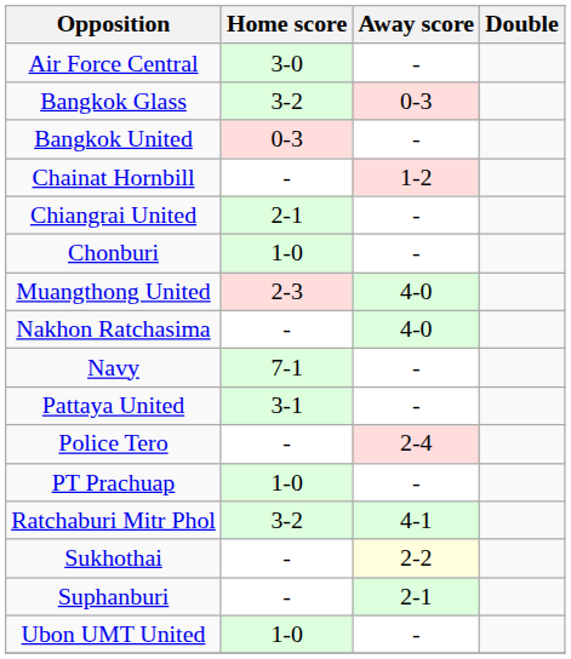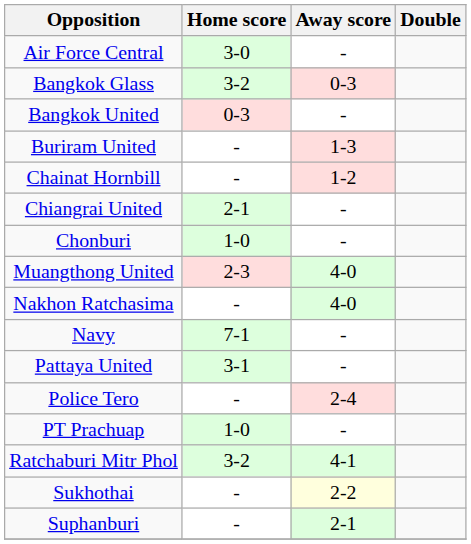 <table class="wikitable" style="text-align: center;">
 <tr>
 <th>Opposition</th>
 <th>Home score</th>
 <th>Away score</th>
 <th>Double</th>
 </tr>
 <tr>
 <td><a href='#'>Air Force Central</a></td>
 <td style="background:#dfd;">3-0</td>
 <td style="background:#fff;">-</td>
 <td></td>
 </tr>
 <tr>
 <td><a href='#'>Bangkok Glass</a></td>
 <td style="background:#dfd;">3-2</td>
 <td style="background:#fdd;">0-3</td>
 <td></td>
 </tr>
 <tr>
 <td><a href='#'>Bangkok United</a></td>
 <td style="background:#fdd;">0-3</td>
 <td style="background:#fff;">-</td>
+<td></td>
+</tr>
+<tr>
+<td><a href='#'>Buriram United</a></td>
+<td style="background:#fff;">-</td>
+<td style="background:#fdd;">1-3</td>
 <td></td>
 </tr>
 <tr>
 <td><a href='#'>Chainat Hornbill</a></td>
 <td style="background:#fff;">-</td>
 <td style="background:#fdd;">1-2</td>
 <td></td>
 </tr>
 <tr>
 <td><a href='#'>Chiangrai United</a></td>
 <td style="background:#dfd;">2-1</td>
 <td style="background:#fff;">-</td>
 <td></td>
 </tr>
 <tr>
 <td><a href='#'>Chonburi</a></td>
 <td style="background:#dfd;">1-0</td>
 <td style="background:#fff;">-</td>
 <td></td>
 </tr>
 <tr>
 <td><a href='#'>Muangthong United</a></td>
 <td style="background:#fdd;">2-3</td>
 <td style="background:#dfd;">4-0</td>
 <td></td>
 </tr>
 <tr>
 <td><a href='#'>Nakhon Ratchasima</a></td>
 <td style="background:#fff;">-</td>
 <td style="background:#dfd;">4-0</td>
 <td></td>
 </tr>
 <tr>
 <td><a href='#'>Navy</a></td>
 <td style="background:#dfd;">7-1</td>
 <td style="background:#fff;">-</td>
 <td></td>
 </tr>
 <tr>
 <td><a href='#'>Pattaya United</a></td>
 <td style="background:#dfd;">3-1</td>
 <td style="background:#fff;">-</td>
 <td></td>
 </tr>
 <tr>
 <td><a href='#'>Police Tero</a></td>
 <td style="background:#fff;">-</td>
 <td style="background:#fdd;">2-4</td>
 <td></td>
 </tr>
 <tr>
 <td><a href='#'>PT Prachuap</a></td>
 <td style="background:#dfd;">1-0</td>
 <td style="background:#fff;">-</td>
 <td></td>
 </tr>
 <tr>
 <td><a href='#'>Ratchaburi Mitr Phol</a></td>
 <td style="background:#dfd;">3-2</td>
 <td style="background:#dfd;">4-1</td>
 <td></td>
 </tr>
 <tr>
 <td><a href='#'>Sukhothai</a></td>
 <td style="background:#fff;">-</td>
 <td style="background:#ffd;">2-2</td>
 <td></td>
 </tr>
 <tr>
 <td><a href='#'>Suphanburi</a></td>
 <td style="background:#fff;">-</td>
 <td style="background:#dfd;">2-1</td>
 <td></td>
 </tr>
 <tr>
-<td><a href='#'>Ubon UMT United</a></td>
-<td style="background:#dfd;">1-0</td>
-<td style="background:#fff;">-</td>
-<td></td>
-</tr>
-<tr>
 </tr>
 </table>
